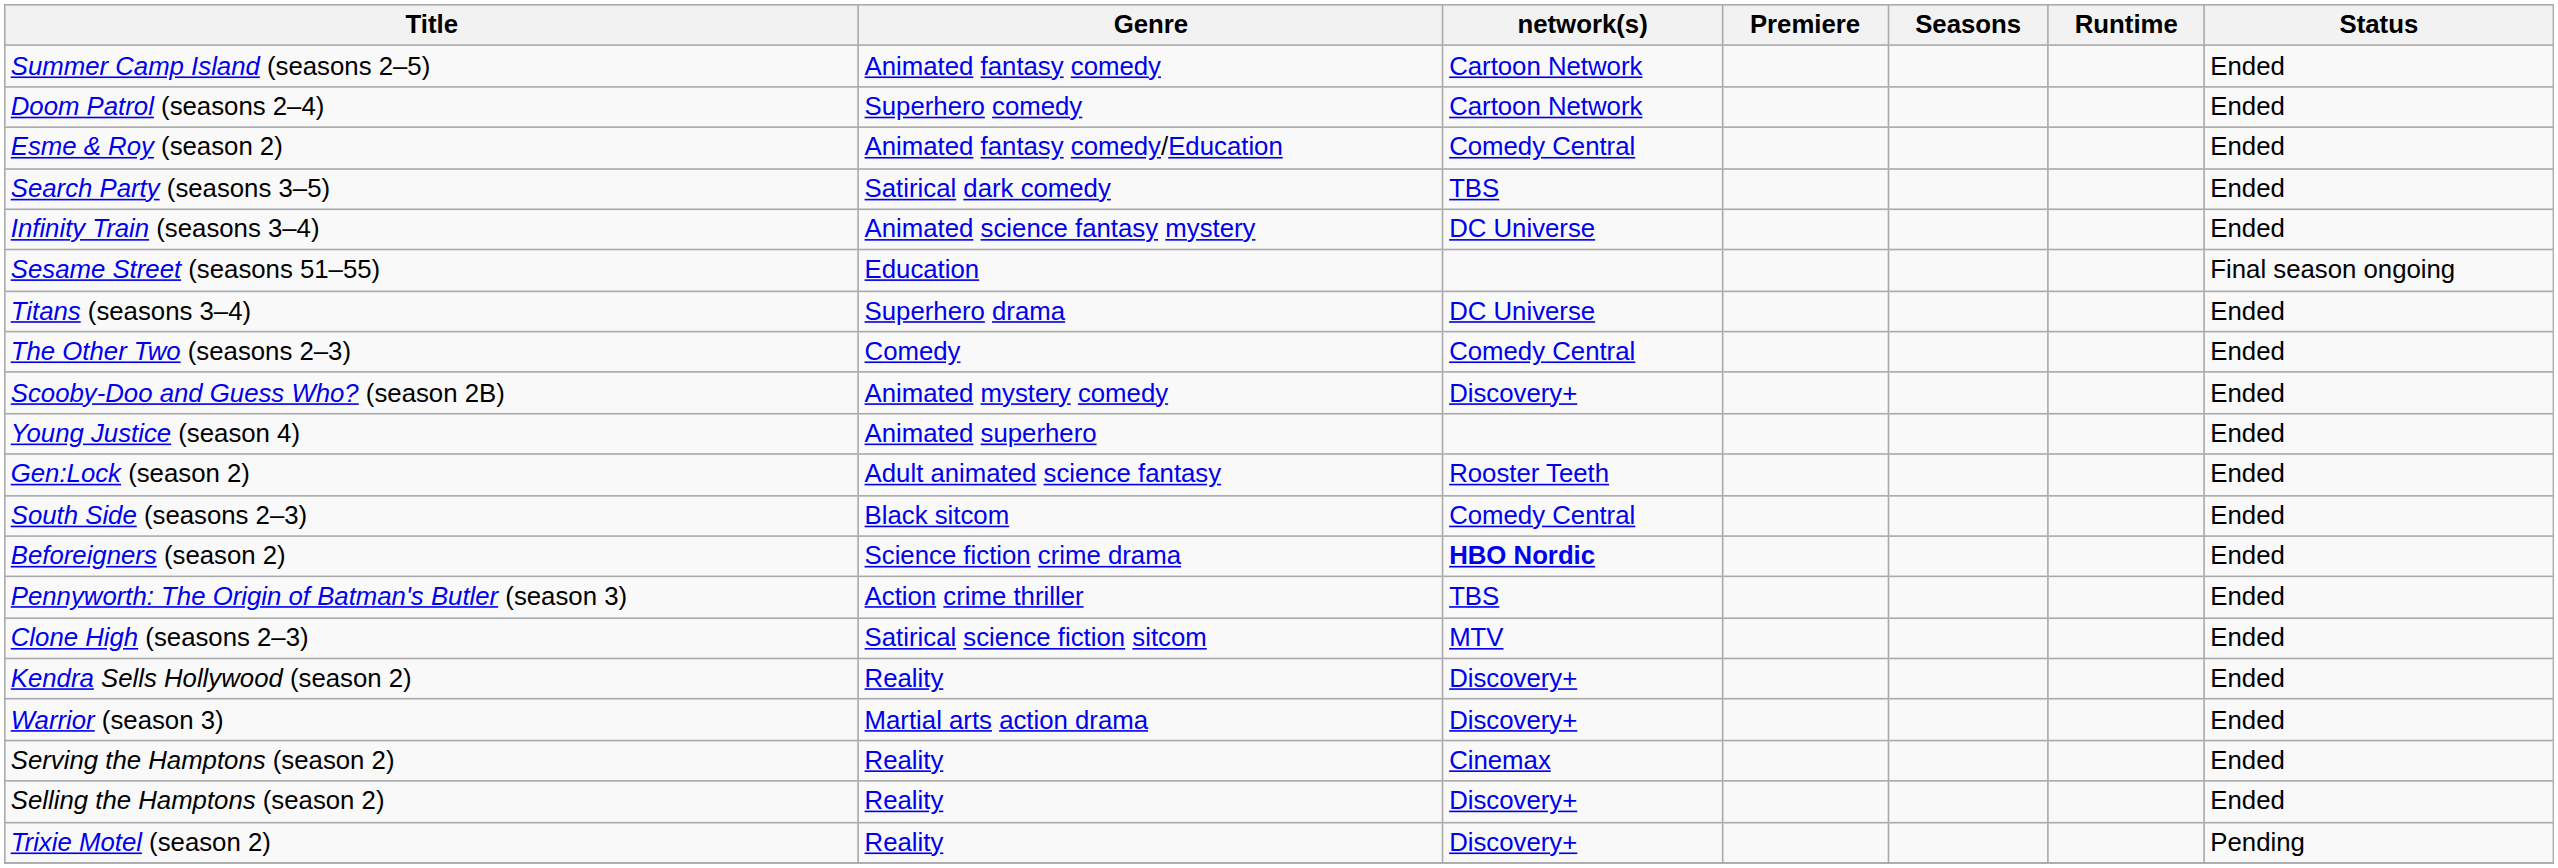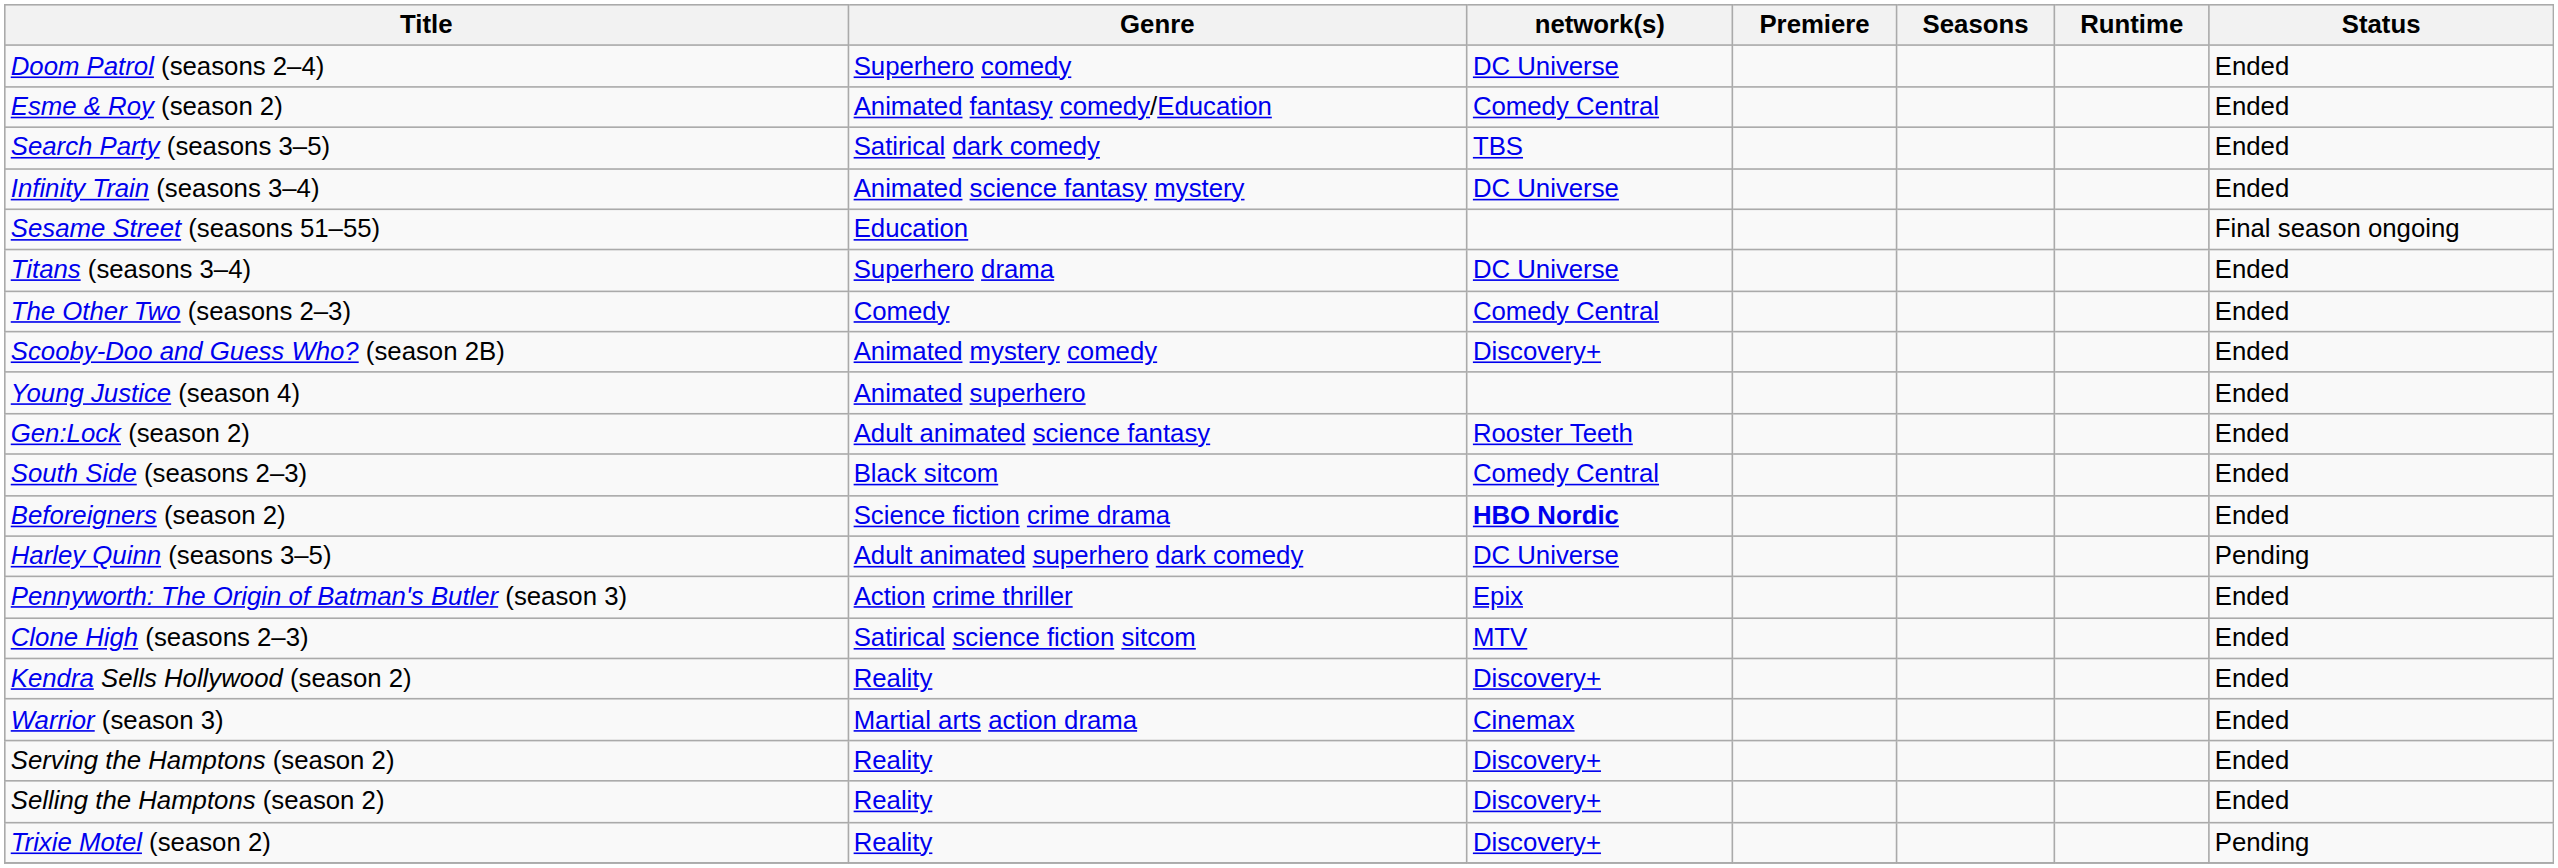 <table class="wikitable sortable" style="width:100%;">
 <tr>
 <th>Title</th>
 <th>Genre</th>
 <th> network(s)</th>
 <th>Premiere</th>
 <th>Seasons</th>
 <th>Runtime</th>
 <th>Status</th>
 </tr>
 <tr>
-<td><em><a href='#'>Summer Camp Island</a></em> (seasons 2–5)</td>
-<td><a href='#'>Animated</a> <a href='#'>fantasy</a> <a href='#'>comedy</a></td>
-<td><a href='#'>Cartoon Network</a></td>
-<td></td>
-<td></td>
-<td></td>
-<td>Ended</td>
-</tr>
-<tr>
 <td><em><a href='#'>Doom Patrol</a></em> (seasons 2–4)</td>
 <td><a href='#'>Superhero</a> <a href='#'>comedy</a></td>
-<td><a href='#'>Cartoon Network</a></td>
+<td><a href='#'>DC Universe</a></td>
 <td></td>
 <td></td>
 <td></td>
 <td>Ended</td>
 </tr>
 <tr>
 <td><em><a href='#'>Esme & Roy</a></em> (season 2)</td>
 <td><a href='#'>Animated</a> <a href='#'>fantasy</a> <a href='#'>comedy</a>/<a href='#'>Education</a></td>
 <td><a href='#'>Comedy Central</a></td>
 <td></td>
 <td></td>
 <td></td>
 <td>Ended</td>
 </tr>
 <tr>
 <td><em><a href='#'>Search Party</a></em> (seasons 3–5)</td>
 <td><a href='#'>Satirical</a> <a href='#'>dark comedy</a></td>
 <td><a href='#'>TBS</a></td>
 <td></td>
 <td></td>
 <td></td>
 <td>Ended</td>
 </tr>
 <tr>
 <td><em><a href='#'>Infinity Train</a></em> (seasons 3–4)</td>
 <td><a href='#'>Animated</a> <a href='#'>science fantasy</a> <a href='#'>mystery</a></td>
 <td><a href='#'>DC Universe</a></td>
 <td></td>
 <td></td>
 <td></td>
 <td>Ended</td>
 </tr>
 <tr>
 <td><em><a href='#'>Sesame Street</a></em> (seasons 51–55)</td>
 <td><a href='#'>Education</a></td>
 <td></td>
 <td></td>
 <td></td>
 <td></td>
 <td>Final season ongoing</td>
 </tr>
 <tr>
 <td><em><a href='#'>Titans</a></em> (seasons 3–4)</td>
 <td><a href='#'>Superhero</a> <a href='#'>drama</a></td>
 <td><a href='#'>DC Universe</a></td>
 <td></td>
 <td></td>
 <td></td>
 <td>Ended</td>
 </tr>
 <tr>
 <td><em><a href='#'>The Other Two</a></em> (seasons 2–3)</td>
 <td><a href='#'>Comedy</a></td>
 <td><a href='#'>Comedy Central</a></td>
 <td></td>
 <td></td>
 <td></td>
 <td>Ended</td>
 </tr>
 <tr>
 <td><em><a href='#'>Scooby-Doo and Guess Who?</a></em> (season 2B)</td>
 <td><a href='#'>Animated</a> <a href='#'>mystery</a> <a href='#'>comedy</a></td>
 <td><a href='#'>Discovery+</a></td>
 <td></td>
 <td></td>
 <td></td>
 <td>Ended</td>
 </tr>
 <tr>
 <td><em><a href='#'>Young Justice</a></em> (season 4)</td>
 <td><a href='#'>Animated</a> <a href='#'>superhero</a></td>
 <td></td>
 <td></td>
 <td></td>
 <td></td>
 <td>Ended</td>
 </tr>
 <tr>
 <td><em><a href='#'>Gen:Lock</a></em> (season 2)</td>
 <td><a href='#'>Adult animated</a> <a href='#'>science fantasy</a></td>
 <td><a href='#'>Rooster Teeth</a></td>
 <td></td>
 <td></td>
 <td></td>
 <td>Ended</td>
 </tr>
 <tr>
 <td><em><a href='#'>South Side</a></em> (seasons 2–3)</td>
 <td><a href='#'>Black sitcom</a></td>
 <td><a href='#'>Comedy Central</a></td>
 <td></td>
 <td></td>
 <td></td>
 <td>Ended</td>
 </tr>
 <tr>
 <td><em><a href='#'>Beforeigners</a></em> (season 2)</td>
 <td><a href='#'>Science fiction</a> <a href='#'>crime drama</a></td>
 <td><strong><a href='#'>HBO Nordic</a></strong></td>
 <td></td>
 <td></td>
 <td></td>
 <td>Ended</td>
 </tr>
 <tr>
+<td><em><a href='#'>Harley Quinn</a></em> (seasons 3–5)</td>
+<td><a href='#'>Adult animated</a> <a href='#'>superhero</a> <a href='#'>dark comedy</a></td>
+<td><a href='#'>DC Universe</a></td>
+<td></td>
+<td></td>
+<td></td>
+<td>Pending</td>
+</tr>
+<tr>
 <td><em><a href='#'>Pennyworth: The Origin of Batman's Butler</a></em> (season 3)</td>
 <td><a href='#'>Action</a> <a href='#'>crime thriller</a></td>
-<td><a href='#'>TBS</a></td>
+<td><a href='#'>Epix</a></td>
 <td></td>
 <td></td>
 <td></td>
 <td>Ended</td>
 </tr>
 <tr>
 <td><em><a href='#'>Clone High</a></em> (seasons 2–3)</td>
 <td><a href='#'>Satirical</a> <a href='#'>science fiction</a> <a href='#'>sitcom</a></td>
 <td><a href='#'>MTV</a></td>
 <td></td>
 <td></td>
 <td></td>
 <td>Ended</td>
 </tr>
 <tr>
 <td><em><a href='#'>Kendra</a> Sells Hollywood</em> (season 2)</td>
 <td><a href='#'>Reality</a></td>
 <td><a href='#'>Discovery+</a></td>
 <td></td>
 <td></td>
 <td></td>
 <td>Ended</td>
 </tr>
 <tr>
 <td><em><a href='#'>Warrior</a></em> (season 3)</td>
 <td><a href='#'>Martial arts</a> <a href='#'>action drama</a></td>
-<td><a href='#'>Discovery+</a></td>
+<td><a href='#'>Cinemax</a></td>
 <td></td>
 <td></td>
 <td></td>
 <td>Ended</td>
 </tr>
 <tr>
 <td><em>Serving the Hamptons</em> (season 2)</td>
 <td><a href='#'>Reality</a></td>
-<td><a href='#'>Cinemax</a></td>
+<td><a href='#'>Discovery+</a></td>
 <td></td>
 <td></td>
 <td></td>
 <td>Ended</td>
 </tr>
 <tr>
 <td><em>Selling the Hamptons</em> (season 2)</td>
 <td><a href='#'>Reality</a></td>
 <td><a href='#'>Discovery+</a></td>
 <td></td>
 <td></td>
 <td></td>
 <td>Ended</td>
 </tr>
 <tr>
 <td><em><a href='#'>Trixie Motel</a></em> (season 2)</td>
 <td><a href='#'>Reality</a></td>
 <td><a href='#'>Discovery+</a></td>
 <td></td>
 <td></td>
 <td></td>
 <td>Pending</td>
 </tr>
 <tr>
 </tr>
 </table>
